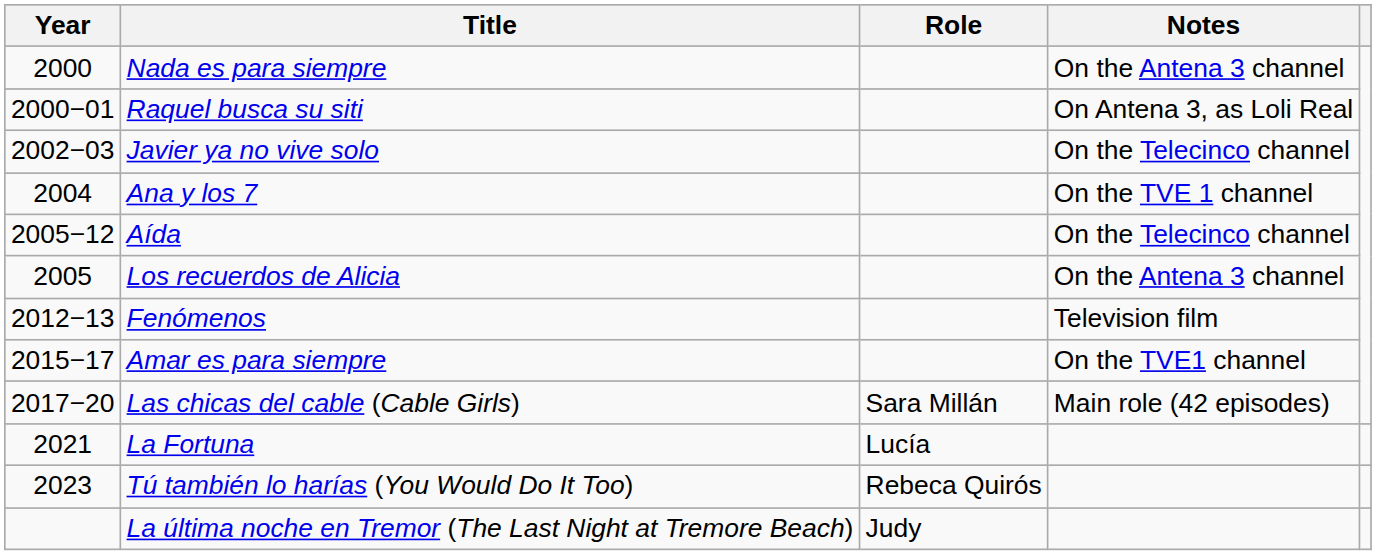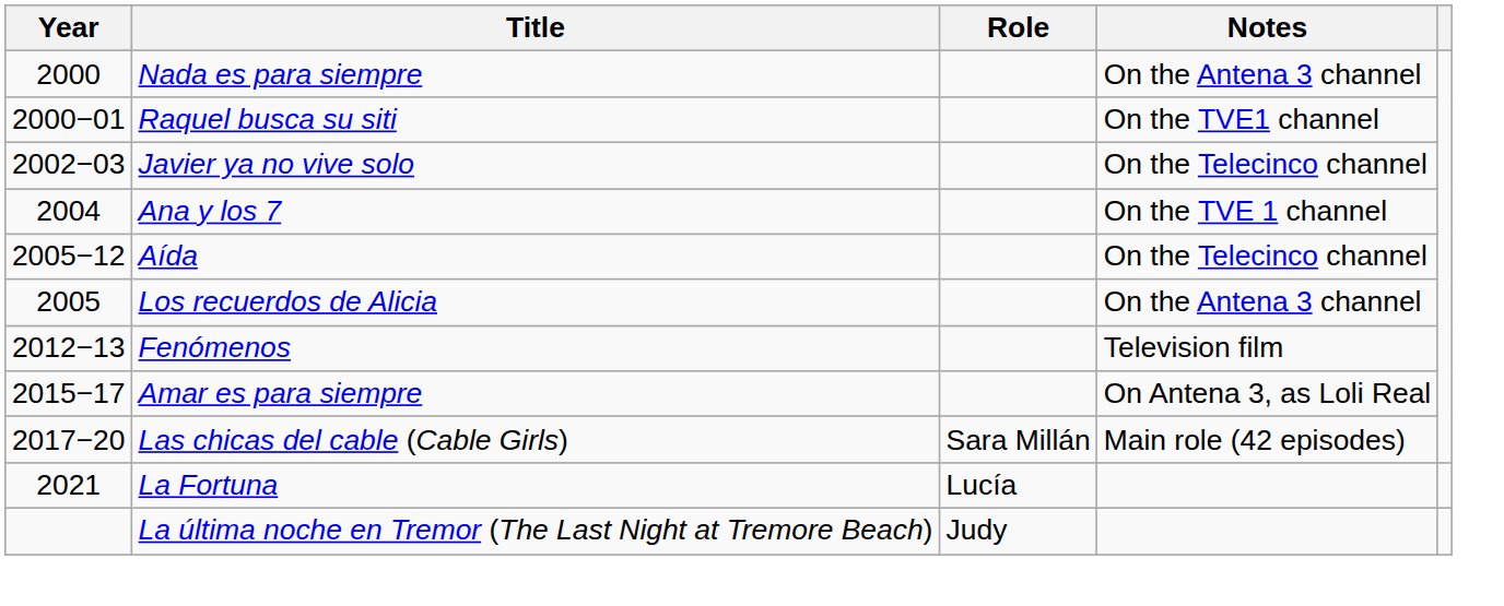 <table class="wikitable sortable">
 <tr>
 <th>Year</th>
 <th>Title</th>
 <th>Role</th>
 <th class = "unsortable">Notes</th>
 <th class = "unsortable"></th>
 </tr>
 <tr>
 <td align = "center">2000</td>
 <td><a href='#'><em>Nada es para siempre</em></a></td>
 <td></td>
 <td>On the <a href='#'>Antena 3</a> channel</td>
 </tr>
 <tr>
 <td align = "center">2000−01</td>
 <td><a href='#'><em>Raquel busca su siti</em></a></td>
 <td></td>
-<td>On Antena 3, as Loli Real</td>
+<td>On the <a href='#'>TVE1</a> channel</td>
 </tr>
 <tr>
 <td align = "center">2002−03</td>
 <td><em><a href='#'>Javier ya no vive solo</a></em></td>
 <td></td>
 <td>On the <a href='#'>Telecinco</a> channel</td>
 </tr>
 <tr>
 <td align = "center">2004</td>
 <td><em><a href='#'>Ana y los 7</a></em></td>
 <td></td>
 <td>On the <a href='#'>TVE 1</a> channel</td>
 </tr>
 <tr>
 <td align = "center">2005−12</td>
 <td><em><a href='#'>Aída</a></em></td>
 <td></td>
 <td>On the <a href='#'>Telecinco</a> channel</td>
 </tr>
 <tr>
 <td align = "center">2005</td>
 <td><em><a href='#'>Los recuerdos de Alicia</a></em></td>
 <td></td>
 <td>On the <a href='#'>Antena 3</a> channel</td>
 </tr>
 <tr>
 <td align = "center">2012−13</td>
 <td><em><a href='#'>Fenómenos</a></em></td>
 <td></td>
 <td>Television film</td>
 </tr>
 <tr>
 <td>2015−17</td>
 <td><em><a href='#'>Amar es para siempre</a></em></td>
 <td></td>
-<td>On the <a href='#'>TVE1</a> channel</td>
+<td>On Antena 3, as Loli Real</td>
 </tr>
 <tr>
 <td align = "center">2017−20</td>
 <td><em><a href='#'>Las chicas del cable</a></em>  (<em>Cable Girls</em>)</td>
 <td>Sara Millán</td>
 <td>Main role (42 episodes)</td>
 </tr>
 <tr>
 <td align = "center">2021</td>
 <td><a href='#'><em>La Fortuna</em></a></td>
 <td>Lucía</td>
 <td></td>
 <td align = "center"></td>
 </tr>
 <tr>
-<td align = "center">2023</td>
-<td><em><a href='#'>Tú también lo harías</a></em> (<em>You Would Do It Too</em>)</td>
-<td>Rebeca Quirós</td>
-<td></td>
-<td align = "center"></td>
-</tr>
-<tr>
 <td></td>
 <td><em><a href='#'>La última noche en Tremor</a></em> (<em>The Last Night at Tremore Beach</em>)</td>
 <td>Judy</td>
 <td></td>
 <td></td>
 </tr>
 </table>
